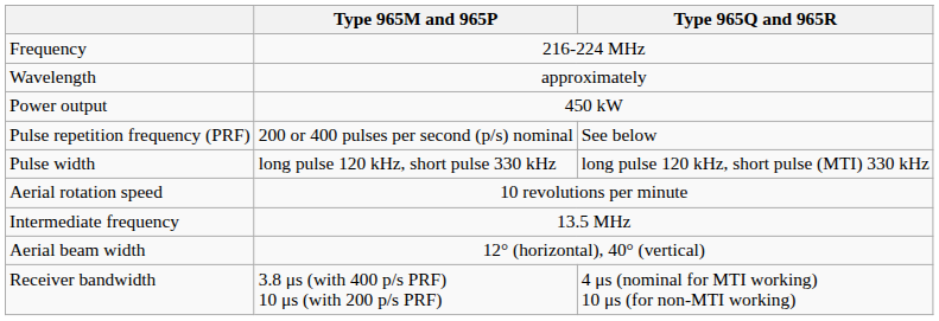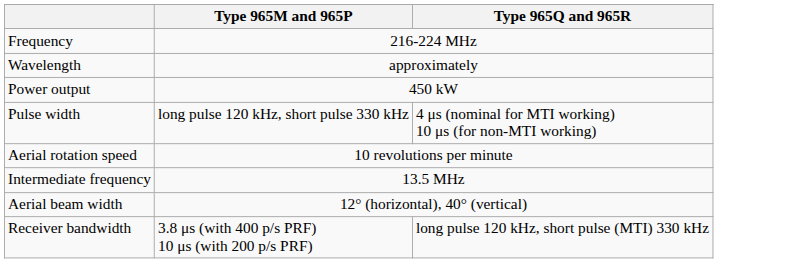 <table class="wikitable">
 <tr valign=top>
 </tr>
 <tr>
 </tr>
 <tr>
 <th></th>
 <th>Type 965M and 965P </th>
 <th>Type 965Q and 965R </th>
 </tr>
 <tr>
 <td>Frequency</td>
 <td colspan=2 align=center>216-224 MHz</td>
 </tr>
 <tr>
 <td>Wavelength</td>
 <td colspan=2 align=center>approximately </td>
 </tr>
 <tr>
 <td>Power output</td>
 <td colspan=2 align=center>450 kW</td>
 </tr>
 <tr valign=top>
-<td>Pulse repetition frequency (PRF)</td>
-<td>200 or 400 pulses per second (p/s) nominal</td>
-<td>See below</td>
-</tr>
-<tr valign=top>
 <td>Pulse width</td>
 <td>long pulse 120 kHz, short pulse 330 kHz</td>
-<td>long pulse 120 kHz, short pulse (MTI) 330 kHz</td>
+<td>4 μs (nominal for MTI working) <br>10 μs (for non-MTI working)</td>
 </tr>
 <tr valign=top>
 <td>Aerial rotation speed</td>
 <td colspan=2 align=center>10 revolutions per minute</td>
 </tr>
 <tr valign=top>
 <td>Intermediate frequency</td>
 <td colspan=2 align=center>13.5 MHz</td>
 </tr>
 <tr valign=top>
 <td>Aerial beam width</td>
 <td colspan=2 align=center>12° (horizontal), 40° (vertical)</td>
 </tr>
 <tr valign=top>
 <td>Receiver bandwidth</td>
 <td>3.8 μs (with 400 p/s PRF) <br>10 μs (with 200 p/s PRF)</td>
-<td>4 μs (nominal for MTI working) <br>10 μs (for non-MTI working)</td>
+<td>long pulse 120 kHz, short pulse (MTI) 330 kHz</td>
 </tr>
 </table>
